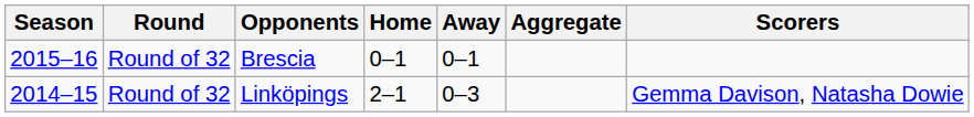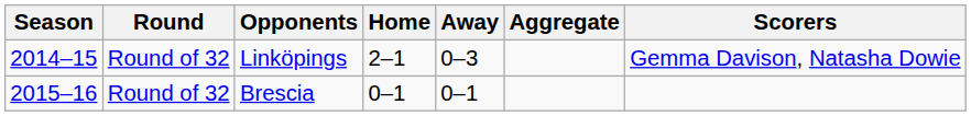 <table class="wikitable">
 <tr>
 <th>Season</th>
 <th>Round</th>
 <th>Opponents</th>
 <th>Home</th>
 <th>Away</th>
 <th>Aggregate</th>
 <th>Scorers</th>
 </tr>
 <tr>
+<td><a href='#'>2014–15</a></td>
+<td><a href='#'>Round of 32</a></td>
+<td> <a href='#'>Linköpings</a></td>
+<td>2–1</td>
+<td>0–3</td>
+<td></td>
+<td><a href='#'>Gemma Davison</a>, <a href='#'>Natasha Dowie</a></td>
+</tr>
+<tr>
 <td><a href='#'>2015–16</a></td>
 <td><a href='#'>Round of 32</a></td>
 <td> <a href='#'>Brescia</a></td>
 <td>0–1</td>
 <td>0–1</td>
 <td></td>
 <td></td>
 </tr>
-<tr>
-<td><a href='#'>2014–15</a></td>
-<td><a href='#'>Round of 32</a></td>
-<td> <a href='#'>Linköpings</a></td>
-<td>2–1</td>
-<td>0–3</td>
-<td></td>
-<td><a href='#'>Gemma Davison</a>, <a href='#'>Natasha Dowie</a></td>
-</tr>
 </table>
